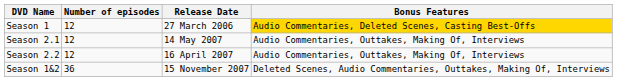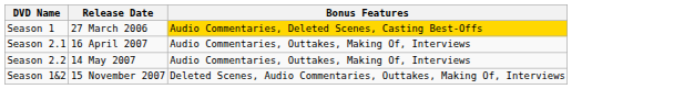 <table class="wikitable">
 <tr>
 <th>DVD Name</th>
-<th>Number of episodes</th>
 <th>Release Date</th>
 <th>Bonus Features</th>
 </tr>
 <tr>
 <td>Season 1</td>
-<td>12</td>
 <td>27 March 2006</td>
 <td style="background: gold;">Audio Commentaries, Deleted Scenes, Casting Best-Offs</td>
 </tr>
 <tr>
 <td>Season 2.1</td>
-<td>12</td>
+<td>16 April 2007</td>
+<td>Audio Commentaries, Outtakes, Making Of, Interviews</td>
+</tr>
+<tr>
+<td>Season 2.2</td>
 <td>14 May 2007</td>
 <td>Audio Commentaries, Outtakes, Making Of, Interviews</td>
 </tr>
 <tr>
-<td>Season 2.2</td>
-<td>12</td>
-<td>16 April 2007</td>
-<td>Audio Commentaries, Outtakes, Making Of, Interviews</td>
-</tr>
-<tr>
 <td>Season 1&2</td>
-<td>36</td>
 <td>15 November 2007</td>
 <td>Deleted Scenes, Audio Commentaries, Outtakes, Making Of, Interviews</td>
 </tr>
 </table>
